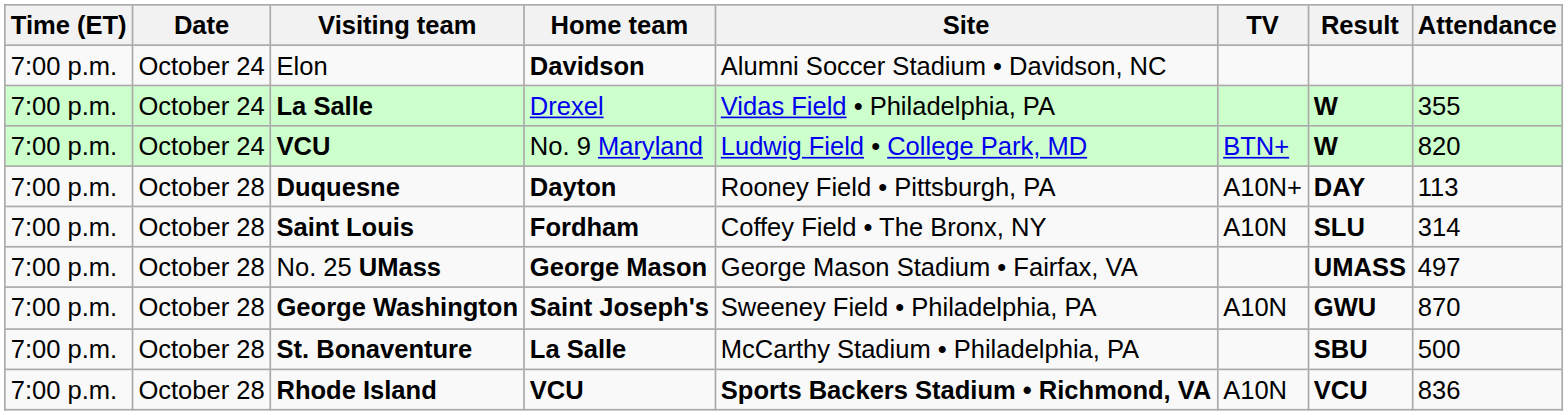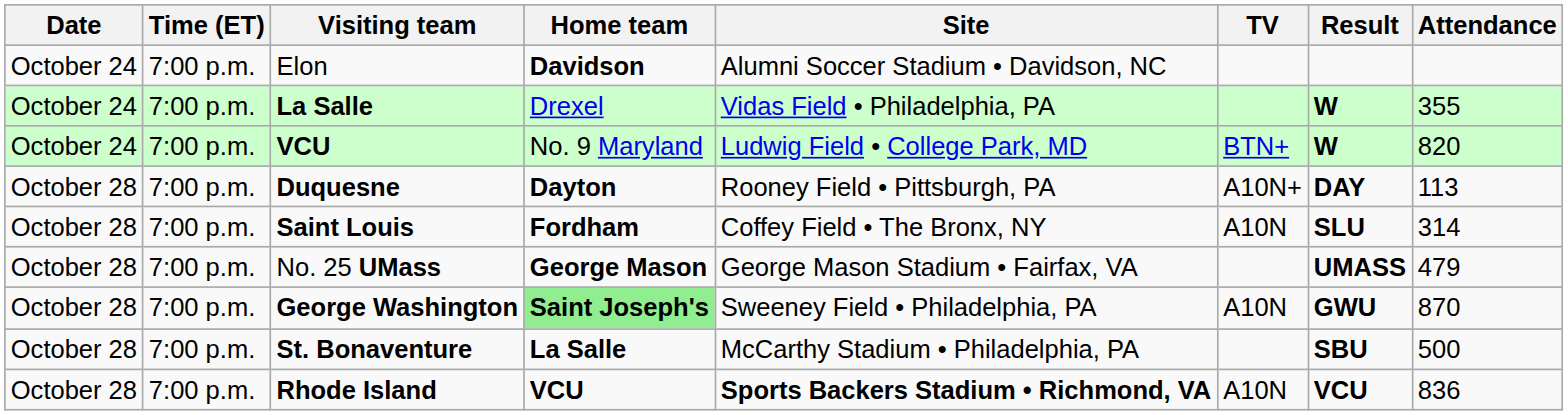 <table class="wikitable" style="font-size:95%;">
 <tr>
+<th>Date</th>
 <th>Time (ET)</th>
-<th>Date</th>
 <th>Visiting team</th>
 <th>Home team</th>
 <th>Site</th>
 <th>TV</th>
 <th>Result</th>
 <th>Attendance</th>
 </tr>
 <tr>
+<td>October 24</td>
 <td>7:00 p.m.</td>
-<td>October 24</td>
 <td>Elon</td>
 <td><strong>Davidson</strong></td>
 <td>Alumni Soccer Stadium • Davidson, NC</td>
 <td></td>
 <td></td>
 <td></td>
 </tr>
 <tr style="background:#cfc;">
+<td>October 24</td>
 <td>7:00 p.m.</td>
-<td>October 24</td>
 <td><strong>La Salle</strong></td>
 <td><a href='#'>Drexel</a></td>
 <td><a href='#'>Vidas Field</a> • Philadelphia, PA<br></td>
 <td></td>
 <td><strong>W</strong> </td>
 <td>355</td>
 </tr>
 <tr style="background:#cfc;">
+<td>October 24</td>
 <td>7:00 p.m.</td>
-<td>October 24</td>
 <td><strong>VCU</strong></td>
 <td>No. 9 <a href='#'>Maryland</a></td>
 <td><a href='#'>Ludwig Field</a> • <a href='#'>College Park, MD</a></td>
 <td><a href='#'>BTN+</a></td>
 <td><strong>W</strong> </td>
 <td>820</td>
 </tr>
 <tr>
+<td>October 28</td>
 <td>7:00 p.m.</td>
-<td>October 28</td>
 <td><strong>Duquesne</strong></td>
 <td><strong>Dayton</strong></td>
 <td>Rooney Field • Pittsburgh, PA</td>
 <td>A10N+</td>
 <td><strong>DAY</strong> </td>
 <td>113</td>
 </tr>
 <tr>
+<td>October 28</td>
 <td>7:00 p.m.</td>
-<td>October 28</td>
 <td><strong>Saint Louis</strong></td>
 <td><strong>Fordham</strong></td>
 <td>Coffey Field • The Bronx, NY</td>
 <td>A10N</td>
 <td><strong>SLU</strong> </td>
 <td>314</td>
 </tr>
 <tr>
+<td>October 28</td>
 <td>7:00 p.m.</td>
-<td>October 28</td>
 <td>No. 25 <strong>UMass</strong></td>
 <td><strong>George Mason</strong></td>
 <td>George Mason Stadium • Fairfax, VA</td>
 <td></td>
 <td><strong>UMASS</strong> </td>
-<td>497</td>
+<td>479</td>
 </tr>
 <tr>
+<td>October 28</td>
 <td>7:00 p.m.</td>
-<td>October 28</td>
 <td><strong>George Washington</strong></td>
-<td><strong>Saint Joseph's</strong></td>
+<td style="background: lightgreen;"><strong>Saint Joseph's</strong></td>
 <td>Sweeney Field • Philadelphia, PA</td>
 <td>A10N</td>
 <td><strong>GWU</strong> </td>
 <td>870</td>
 </tr>
 <tr>
+<td>October 28</td>
 <td>7:00 p.m.</td>
-<td>October 28</td>
 <td><strong>St. Bonaventure</strong></td>
 <td><strong>La Salle</strong></td>
 <td>McCarthy Stadium • Philadelphia, PA</td>
 <td></td>
 <td><strong>SBU</strong> </td>
 <td>500</td>
 </tr>
 <tr>
+<td>October 28</td>
 <td>7:00 p.m.</td>
-<td>October 28</td>
 <td><strong>Rhode Island</strong></td>
 <td><strong>VCU</strong></td>
 <td><strong>Sports Backers Stadium • Richmond, VA</strong></td>
 <td>A10N</td>
 <td><strong>VCU</strong> </td>
 <td>836</td>
 </tr>
 </table>
